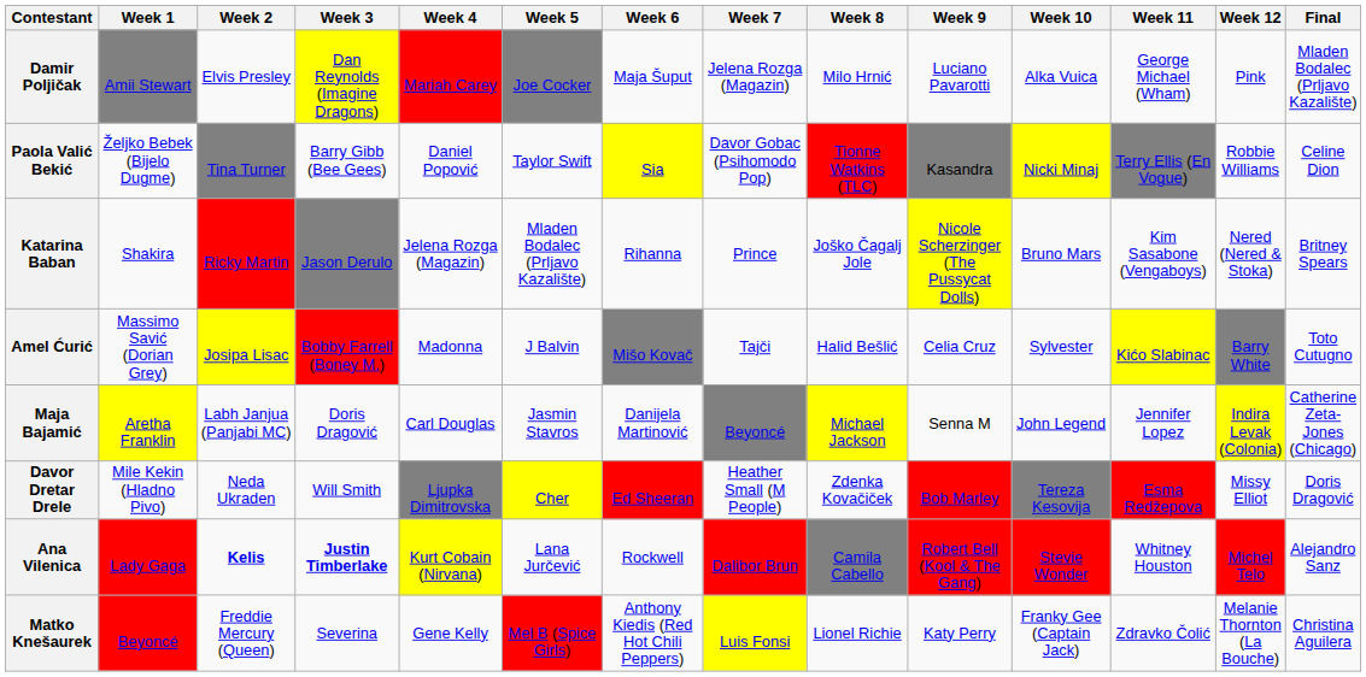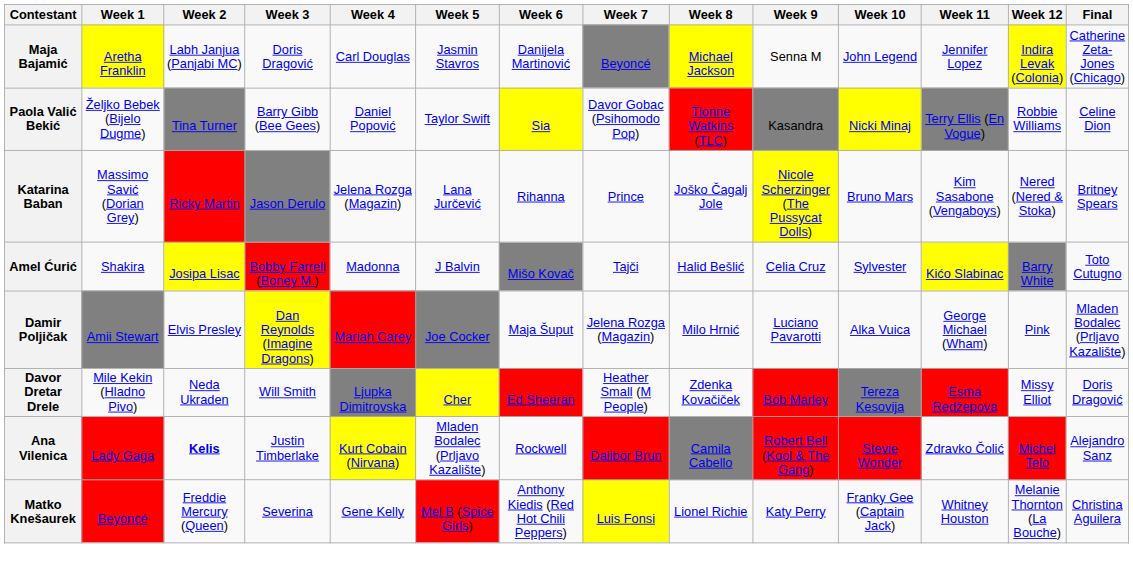 <table class="wikitable" style="font-size:90%; width:100%; text-align:center; margin-left: auto; margin-right: auto">
 <tr>
 <th style="width: 7%;">Contestant</th>
 <th style="width: 8%;">Week 1</th>
 <th style="width: 8%;">Week 2</th>
 <th style="width: 8%;">Week 3</th>
 <th style="width: 8%;">Week 4</th>
 <th style="width: 8%;">Week 5</th>
 <th style="width: 8%;">Week 6</th>
 <th style="width: 8%;">Week 7</th>
 <th style="width: 8%;">Week 8</th>
 <th style="width: 8%;">Week 9</th>
 <th style="width: 8%;">Week 10</th>
 <th style="width: 8%;">Week 11</th>
 <th style="width: 8%;">Week 12</th>
 <th style="width: 8%;">Final</th>
 </tr>
 <tr>
-<th>Damir Poljičak</th>
-<td style="background:gray"><br><a href='#'>Amii Stewart</a></td>
-<td><a href='#'>Elvis Presley</a></td>
-<td style="background:yellow"><br><a href='#'>Dan Reynolds</a> (<a href='#'>Imagine Dragons</a>)</td>
-<td style="background:red"><br><a href='#'>Mariah Carey</a></td>
-<td style="background:grey"><br><a href='#'>Joe Cocker</a></td>
-<td><a href='#'>Maja Šuput</a></td>
-<td><a href='#'>Jelena Rozga</a> (<a href='#'>Magazin</a>)</td>
-<td><a href='#'>Milo Hrnić</a></td>
-<td><a href='#'>Luciano Pavarotti</a></td>
-<td><a href='#'>Alka Vuica</a></td>
-<td><a href='#'>George Michael</a> (<a href='#'>Wham</a>)</td>
-<td><a href='#'>Pink</a></td>
-<td><a href='#'>Mladen Bodalec</a> (<a href='#'>Prljavo Kazalište</a>)</td>
+<th>Maja Bajamić</th>
+<td style="background:yellow"><br><a href='#'>Aretha Franklin</a></td>
+<td><a href='#'>Labh Janjua</a> (<a href='#'>Panjabi MC</a>)</td>
+<td><a href='#'>Doris Dragović</a></td>
+<td><a href='#'>Carl Douglas</a></td>
+<td><a href='#'>Jasmin Stavros</a></td>
+<td><a href='#'>Danijela Martinović</a></td>
+<td style="background:gray"><br><a href='#'>Beyoncé</a></td>
+<td style="background:yellow"><br><a href='#'>Michael Jackson</a></td>
+<td>Senna M</td>
+<td><a href='#'>John Legend</a></td>
+<td><a href='#'>Jennifer Lopez</a></td>
+<td style="background:yellow"><br><a href='#'>Indira Levak</a> (<a href='#'>Colonia</a>)</td>
+<td><a href='#'>Catherine Zeta-Jones</a> (<a href='#'>Chicago</a>)</td>
 </tr>
 <tr>
 <th>Paola Valić Bekić</th>
 <td><a href='#'>Željko Bebek</a> (<a href='#'>Bijelo Dugme</a>)</td>
 <td style="background:grey"><br><a href='#'>Tina Turner</a></td>
 <td><a href='#'>Barry Gibb</a> (<a href='#'>Bee Gees</a>)</td>
 <td><a href='#'>Daniel Popović</a></td>
 <td><a href='#'>Taylor Swift</a></td>
 <td style="background:yellow"><br><a href='#'>Sia</a></td>
 <td><a href='#'>Davor Gobac</a> (<a href='#'>Psihomodo Pop</a>)</td>
 <td style="background:red"><br><a href='#'>Tionne Watkins</a> (<a href='#'>TLC</a>)</td>
 <td style="background:grey"><br>Kasandra</td>
 <td style="background:yellow"><br><a href='#'>Nicki Minaj</a></td>
 <td style="background:grey"><br><a href='#'>Terry Ellis</a> (<a href='#'>En Vogue</a>)</td>
 <td><a href='#'>Robbie Williams</a></td>
 <td><a href='#'>Celine Dion</a></td>
 </tr>
 <tr>
 <th>Katarina Baban</th>
-<td><a href='#'>Shakira</a></td>
+<td><a href='#'>Massimo Savić</a> (<a href='#'>Dorian Grey</a>)</td>
 <td style="background:red"><br><a href='#'>Ricky Martin</a></td>
 <td style="background:grey"><br><a href='#'>Jason Derulo</a></td>
 <td><a href='#'>Jelena Rozga</a> (<a href='#'>Magazin</a>)</td>
-<td><a href='#'>Mladen Bodalec</a> (<a href='#'>Prljavo Kazalište</a>)</td>
+<td><a href='#'>Lana Jurčević</a></td>
 <td><a href='#'>Rihanna</a></td>
 <td><a href='#'>Prince</a></td>
 <td><a href='#'>Joško Čagalj Jole</a></td>
 <td style="background:yellow"><br><a href='#'>Nicole Scherzinger</a> (<a href='#'>The Pussycat Dolls</a>)</td>
 <td><a href='#'>Bruno Mars</a></td>
 <td><a href='#'>Kim Sasabone</a> (<a href='#'>Vengaboys</a>)</td>
 <td><a href='#'>Nered</a> (<a href='#'>Nered & Stoka</a>)</td>
 <td><a href='#'>Britney Spears</a></td>
 </tr>
 <tr>
 <th>Amel Ćurić</th>
-<td><a href='#'>Massimo Savić</a> (<a href='#'>Dorian Grey</a>)</td>
+<td><a href='#'>Shakira</a></td>
 <td style="background:yellow"><br><a href='#'>Josipa Lisac</a></td>
 <td style="background:red"><br><a href='#'>Bobby Farrell</a> (<a href='#'>Boney M.</a>)</td>
 <td><a href='#'>Madonna</a></td>
 <td><a href='#'>J Balvin</a></td>
 <td style="background:grey"><br><a href='#'>Mišo Kovač</a></td>
 <td><a href='#'>Tajči</a></td>
 <td><a href='#'>Halid Bešlić</a></td>
 <td><a href='#'>Celia Cruz</a></td>
 <td><a href='#'>Sylvester</a></td>
 <td style="background:yellow"><br><a href='#'>Kićo Slabinac</a></td>
 <td style="background:grey"><br><a href='#'>Barry White</a></td>
 <td><a href='#'>Toto Cutugno</a></td>
 </tr>
 <tr>
-<th>Maja Bajamić</th>
-<td style="background:yellow"><br><a href='#'>Aretha Franklin</a></td>
-<td><a href='#'>Labh Janjua</a> (<a href='#'>Panjabi MC</a>)</td>
-<td><a href='#'>Doris Dragović</a></td>
-<td><a href='#'>Carl Douglas</a></td>
-<td><a href='#'>Jasmin Stavros</a></td>
-<td><a href='#'>Danijela Martinović</a></td>
-<td style="background:gray"><br><a href='#'>Beyoncé</a></td>
-<td style="background:yellow"><br><a href='#'>Michael Jackson</a></td>
-<td>Senna M</td>
-<td><a href='#'>John Legend</a></td>
-<td><a href='#'>Jennifer Lopez</a></td>
-<td style="background:yellow"><br><a href='#'>Indira Levak</a> (<a href='#'>Colonia</a>)</td>
-<td><a href='#'>Catherine Zeta-Jones</a> (<a href='#'>Chicago</a>)</td>
+<th>Damir Poljičak</th>
+<td style="background:gray"><br><a href='#'>Amii Stewart</a></td>
+<td><a href='#'>Elvis Presley</a></td>
+<td style="background:yellow"><br><a href='#'>Dan Reynolds</a> (<a href='#'>Imagine Dragons</a>)</td>
+<td style="background:red"><br><a href='#'>Mariah Carey</a></td>
+<td style="background:grey"><br><a href='#'>Joe Cocker</a></td>
+<td><a href='#'>Maja Šuput</a></td>
+<td><a href='#'>Jelena Rozga</a> (<a href='#'>Magazin</a>)</td>
+<td><a href='#'>Milo Hrnić</a></td>
+<td><a href='#'>Luciano Pavarotti</a></td>
+<td><a href='#'>Alka Vuica</a></td>
+<td><a href='#'>George Michael</a> (<a href='#'>Wham</a>)</td>
+<td><a href='#'>Pink</a></td>
+<td><a href='#'>Mladen Bodalec</a> (<a href='#'>Prljavo Kazalište</a>)</td>
 </tr>
 <tr>
 <th>Davor Dretar Drele</th>
 <td><a href='#'>Mile Kekin</a> (<a href='#'>Hladno Pivo</a>)</td>
 <td><a href='#'>Neda Ukraden</a></td>
 <td><a href='#'>Will Smith</a></td>
 <td style="background:grey"><br><a href='#'>Ljupka Dimitrovska</a></td>
 <td style="background:yellow"><br><a href='#'>Cher</a></td>
 <td style="background:red"><br><a href='#'>Ed Sheeran</a></td>
 <td><a href='#'>Heather Small</a> (<a href='#'>M People</a>)</td>
 <td><a href='#'>Zdenka Kovačiček</a></td>
 <td style="background:red"><br><a href='#'>Bob Marley</a></td>
 <td style="background:gray"><br><a href='#'>Tereza Kesovija</a></td>
 <td style="background:red"><br><a href='#'>Esma Redžepova</a></td>
 <td><a href='#'>Missy Elliot</a></td>
 <td><a href='#'>Doris Dragović</a></td>
 </tr>
 <tr>
 <th>Ana Vilenica</th>
 <td style="background:red"><br><a href='#'>Lady Gaga</a></td>
 <td><strong><a href='#'>Kelis</a></strong></td>
-<td><strong><a href='#'>Justin Timberlake</a></strong></td>
+<td><a href='#'>Justin Timberlake</a></td>
 <td style="background:yellow"><br><a href='#'>Kurt Cobain</a> (<a href='#'>Nirvana</a>)</td>
-<td><a href='#'>Lana Jurčević</a></td>
+<td><a href='#'>Mladen Bodalec</a> (<a href='#'>Prljavo Kazalište</a>)</td>
 <td><a href='#'>Rockwell</a></td>
 <td style="background:red"><br><a href='#'>Dalibor Brun</a></td>
 <td style="background:grey"><br><a href='#'>Camila Cabello</a></td>
 <td style="background:red"><br><a href='#'>Robert Bell</a> (<a href='#'>Kool & The Gang</a>)</td>
 <td style="background:red"><br><a href='#'>Stevie Wonder</a></td>
-<td><a href='#'>Whitney Houston</a></td>
+<td><a href='#'>Zdravko Čolić</a></td>
 <td style="background:red"><br><a href='#'>Michel Telo</a></td>
 <td><a href='#'>Alejandro Sanz</a></td>
 </tr>
 <tr>
 <th>Matko Knešaurek</th>
 <td style="background:red"><br><a href='#'>Beyoncé</a></td>
 <td><a href='#'>Freddie Mercury</a> (<a href='#'>Queen</a>)</td>
 <td><a href='#'>Severina</a></td>
 <td><a href='#'>Gene Kelly</a></td>
 <td style="background:red"><br><a href='#'>Mel B</a> (<a href='#'>Spice Girls</a>)</td>
 <td><a href='#'>Anthony Kiedis</a> (<a href='#'>Red Hot Chili Peppers</a>)</td>
 <td style="background:yellow"><br><a href='#'>Luis Fonsi</a></td>
 <td><a href='#'>Lionel Richie</a></td>
 <td><a href='#'>Katy Perry</a></td>
 <td><a href='#'>Franky Gee</a> (<a href='#'>Captain Jack</a>)</td>
-<td><a href='#'>Zdravko Čolić</a></td>
+<td><a href='#'>Whitney Houston</a></td>
 <td><a href='#'>Melanie Thornton</a> (<a href='#'>La Bouche</a>)</td>
 <td><a href='#'>Christina Aguilera</a></td>
 </tr>
 </table>
